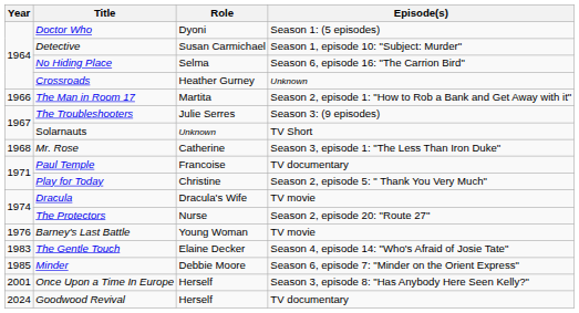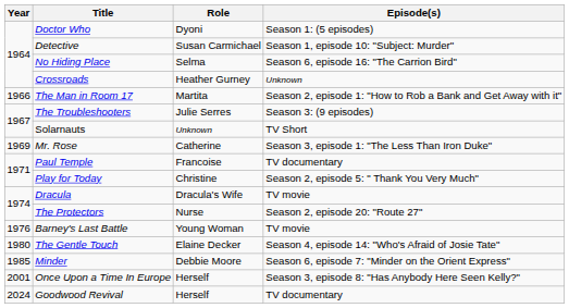 <table class="wikitable sortable jquery-tablesorter">
 <tr>
 <th>Year</th>
 <th>Title</th>
 <th>Role</th>
 <th>Episode(s)</th>
 </tr>
 <tr>
 <td rowspan="4">1964</td>
 <td><em><a href='#'>Doctor Who</a></em></td>
 <td>Dyoni</td>
 <td>Season 1: (5 episodes)</td>
 </tr>
 <tr>
 <td><em>Detective</em></td>
 <td>Susan Carmichael</td>
 <td>Season 1, episode 10: "Subject: Murder"</td>
 </tr>
 <tr>
 <td><em><a href='#'>No Hiding Place</a></em></td>
 <td>Selma</td>
 <td>Season 6, episode 16: "The Carrion Bird"</td>
 </tr>
 <tr>
 <td><em><a href='#'>Crossroads</a></em></td>
 <td>Heather Gurney</td>
 <td><small><em>Unknown</em></small></td>
 </tr>
 <tr>
 <td>1966</td>
 <td><em><a href='#'>The Man in Room 17</a></em></td>
 <td>Martita</td>
 <td>Season 2, episode 1: "How to Rob a Bank and Get Away with it"</td>
 </tr>
 <tr>
 <td rowspan="2">1967</td>
 <td><em><a href='#'>The Troubleshooters</a></em></td>
 <td>Julie Serres</td>
 <td>Season 3: (9 episodes)</td>
 </tr>
 <tr>
 <td>Solarnauts</td>
 <td><small><em>Unknown</em></small></td>
 <td>TV Short</td>
 </tr>
 <tr>
-<td>1968</td>
+<td>1969</td>
 <td><em>Mr. Rose</em></td>
 <td>Catherine</td>
 <td>Season 3, episode 1: "The Less Than Iron Duke"</td>
 </tr>
 <tr>
 <td rowspan="2">1971</td>
 <td><em><a href='#'>Paul Temple</a></em></td>
 <td>Francoise</td>
 <td>TV documentary</td>
 </tr>
 <tr>
 <td><em><a href='#'>Play for Today</a></em></td>
 <td>Christine</td>
 <td>Season 2, episode 5: " Thank You Very Much"</td>
 </tr>
 <tr>
 <td rowspan="2">1974</td>
 <td><em><a href='#'>Dracula</a></em></td>
 <td>Dracula's Wife</td>
 <td>TV movie</td>
 </tr>
 <tr>
 <td><em><a href='#'>The Protectors</a></em></td>
 <td>Nurse</td>
 <td>Season 2, episode 20: "Route 27"</td>
 </tr>
 <tr>
 <td>1976</td>
 <td><em>Barney's Last Battle</em></td>
 <td>Young Woman</td>
 <td>TV movie</td>
 </tr>
 <tr>
-<td>1983</td>
+<td>1980</td>
 <td><em><a href='#'>The Gentle Touch</a></em></td>
 <td>Elaine Decker</td>
 <td>Season 4, episode 14: "Who's Afraid of Josie Tate"</td>
 </tr>
 <tr>
 <td>1985</td>
 <td><em><a href='#'>Minder</a></em></td>
 <td>Debbie Moore</td>
 <td>Season 6, episode 7: "Minder on the Orient Express"</td>
 </tr>
 <tr>
 <td>2001</td>
 <td><em>Once Upon a Time In Europe</em></td>
 <td>Herself</td>
 <td>Season 3, episode 8: "Has Anybody Here Seen Kelly?"</td>
 </tr>
 <tr>
 <td>2024</td>
 <td><em>Goodwood Revival</em></td>
 <td>Herself</td>
 <td>TV documentary</td>
 </tr>
 </table>
